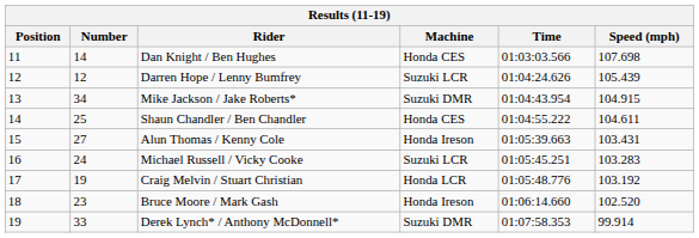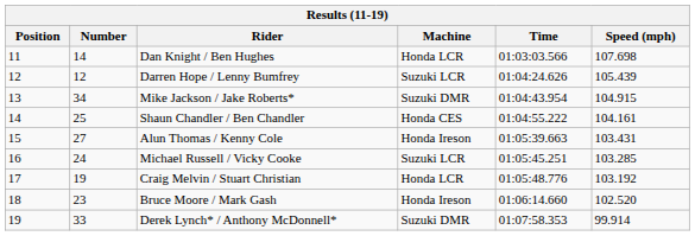 <table class="collapsible collapsed wikitable" style="width:53em;margin-top:-1px;">
 <tr>
 <th scope="col" colspan="6">Results (11-19)</th>
 </tr>
 <tr>
 <th>Position</th>
 <th>Number</th>
 <th>Rider</th>
 <th>Machine</th>
 <th>Time</th>
 <th>Speed (mph)</th>
 </tr>
 <tr>
 <td>11</td>
 <td>14</td>
 <td>Dan Knight / Ben Hughes</td>
-<td>Honda CES</td>
+<td>Honda LCR</td>
 <td>01:03:03.566</td>
 <td>107.698</td>
 </tr>
 <tr>
 <td>12</td>
 <td>12</td>
 <td>Darren Hope / Lenny Bumfrey</td>
 <td>Suzuki LCR</td>
 <td>01:04:24.626</td>
 <td>105.439</td>
 </tr>
 <tr>
 <td>13</td>
 <td>34</td>
 <td>Mike Jackson / Jake Roberts*</td>
 <td>Suzuki DMR</td>
 <td>01:04:43.954</td>
 <td>104.915</td>
 </tr>
 <tr>
 <td>14</td>
 <td>25</td>
 <td>Shaun Chandler / Ben Chandler</td>
 <td>Honda CES</td>
 <td>01:04:55.222</td>
-<td>104.611</td>
+<td>104.161</td>
 </tr>
 <tr>
 <td>15</td>
 <td>27</td>
 <td>Alun Thomas / Kenny Cole</td>
 <td>Honda Ireson</td>
 <td>01:05:39.663</td>
 <td>103.431</td>
 </tr>
 <tr>
 <td>16</td>
 <td>24</td>
 <td>Michael Russell / Vicky Cooke</td>
 <td>Suzuki LCR</td>
 <td>01:05:45.251</td>
-<td>103.283</td>
+<td>103.285</td>
 </tr>
 <tr>
 <td>17</td>
 <td>19</td>
 <td>Craig Melvin / Stuart Christian</td>
 <td>Honda LCR</td>
 <td>01:05:48.776</td>
 <td>103.192</td>
 </tr>
 <tr>
 <td>18</td>
 <td>23</td>
 <td>Bruce Moore / Mark Gash</td>
 <td>Honda Ireson</td>
 <td>01:06:14.660</td>
 <td>102.520</td>
 </tr>
 <tr>
 <td>19</td>
 <td>33</td>
 <td>Derek Lynch* / Anthony McDonnell*</td>
 <td>Suzuki DMR</td>
 <td>01:07:58.353</td>
 <td>99.914</td>
 </tr>
 </table>
